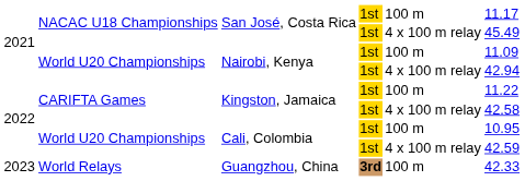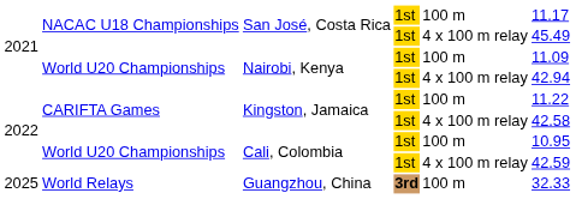 <table>
 <tr>
 <td rowspan=4>2021</td>
 <td rowspan=2><a href='#'>NACAC U18 Championships</a></td>
 <td rowspan=2><a href='#'>San José</a>, Costa Rica</td>
 <td bgcolor=gold>1st</td>
 <td>100 m</td>
 <td><a href='#'>11.17</a></td>
 <td></td>
 </tr>
 <tr>
 <td bgcolor=gold>1st</td>
 <td>4 x 100 m relay</td>
 <td><a href='#'>45.49</a></td>
 <td></td>
 </tr>
 <tr>
 <td rowspan=2><a href='#'>World U20 Championships</a></td>
 <td rowspan=2><a href='#'>Nairobi</a>, Kenya</td>
 <td bgcolor=gold>1st</td>
 <td>100 m</td>
 <td><a href='#'>11.09</a></td>
 <td></td>
 </tr>
 <tr>
 <td bgcolor=gold>1st</td>
 <td>4 x 100 m relay</td>
 <td><a href='#'>42.94</a></td>
 <td><strong></strong></td>
 </tr>
 <tr>
 <td rowspan=4>2022</td>
 <td rowspan=2><a href='#'>CARIFTA Games</a></td>
 <td rowspan=2><a href='#'>Kingston</a>, Jamaica</td>
 <td bgcolor=gold>1st</td>
 <td>100 m</td>
 <td><a href='#'>11.22</a></td>
 <td></td>
 </tr>
 <tr>
 <td bgcolor=gold>1st</td>
 <td>4 x 100 m relay</td>
 <td><a href='#'>42.58</a></td>
 <td><strong></strong></td>
 </tr>
 <tr>
 <td rowspan=2><a href='#'>World U20 Championships</a></td>
 <td rowspan=2><a href='#'>Cali</a>, Colombia</td>
 <td bgcolor=gold>1st</td>
 <td>100 m</td>
 <td><a href='#'>10.95</a></td>
 <td><strong></strong></td>
 </tr>
 <tr>
 <td bgcolor=gold>1st</td>
 <td>4 x 100 m relay</td>
 <td><a href='#'>42.59</a></td>
 <td><strong></strong></td>
 </tr>
 <tr>
-<td>2023</td>
+<td>2025</td>
 <td><a href='#'>World Relays</a></td>
 <td><a href='#'>Guangzhou</a>, China</td>
 <td bgcolor=cc9966><strong>3rd</strong></td>
 <td>100 m</td>
-<td><a href='#'>42.33</a></td>
+<td><a href='#'>32.33</a></td>
 </tr>
 </table>
